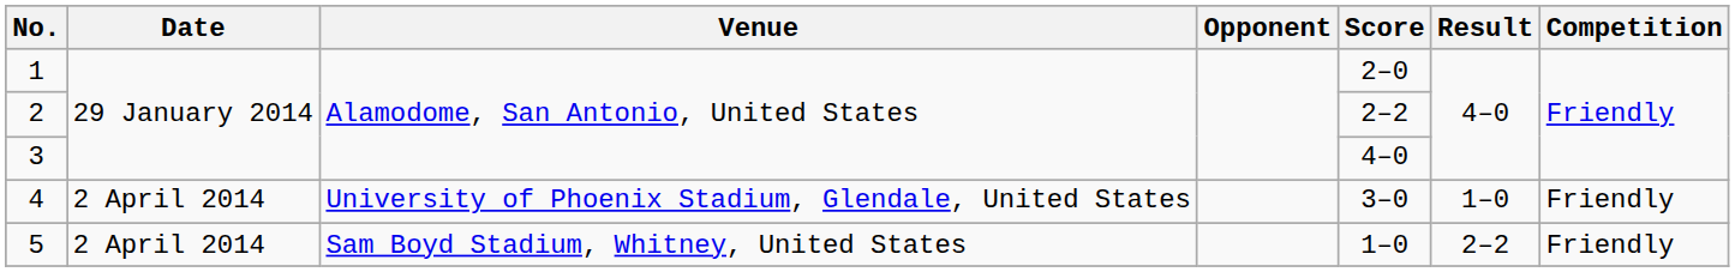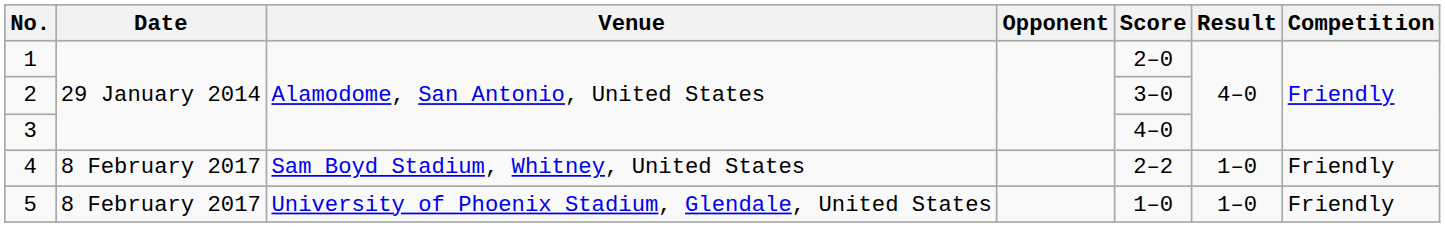 <table class="wikitable sortable">
 <tr>
 <th scope="col">No.</th>
 <th scope="col">Date</th>
 <th scope="col">Venue</th>
 <th scope="col">Opponent</th>
 <th scope="col">Score</th>
 <th scope="col">Result</th>
 <th scope="col">Competition</th>
 </tr>
 <tr>
 <td align="center">1</td>
 <td rowspan="3">29 January 2014</td>
 <td rowspan="3"><a href='#'>Alamodome</a>, <a href='#'>San Antonio</a>, United States</td>
 <td rowspan="3"></td>
 <td align="center">2–0</td>
 <td rowspan="3" style="text-align:center;">4–0</td>
 <td rowspan="3"><a href='#'>Friendly</a></td>
 </tr>
 <tr>
 <td align="center">2</td>
-<td align="center">2–2</td>
+<td align="center">3–0</td>
 </tr>
 <tr>
 <td align="center">3</td>
 <td align="center">4–0</td>
 </tr>
 <tr>
 <td align="center">4</td>
-<td>2 April 2014</td>
-<td><a href='#'>University of Phoenix Stadium</a>, <a href='#'>Glendale</a>, United States</td>
+<td>8 February 2017</td>
+<td><a href='#'>Sam Boyd Stadium</a>, <a href='#'>Whitney</a>, United States</td>
 <td></td>
-<td align="center">3–0</td>
+<td align="center">2–2</td>
 <td align="center">1–0</td>
 <td>Friendly</td>
 </tr>
 <tr>
 <td align="center">5</td>
-<td>2 April 2014</td>
-<td><a href='#'>Sam Boyd Stadium</a>, <a href='#'>Whitney</a>, United States</td>
+<td>8 February 2017</td>
+<td><a href='#'>University of Phoenix Stadium</a>, <a href='#'>Glendale</a>, United States</td>
 <td></td>
 <td align="center">1–0</td>
-<td align="center">2–2</td>
+<td align="center">1–0</td>
 <td>Friendly</td>
 </tr>
 </table>
